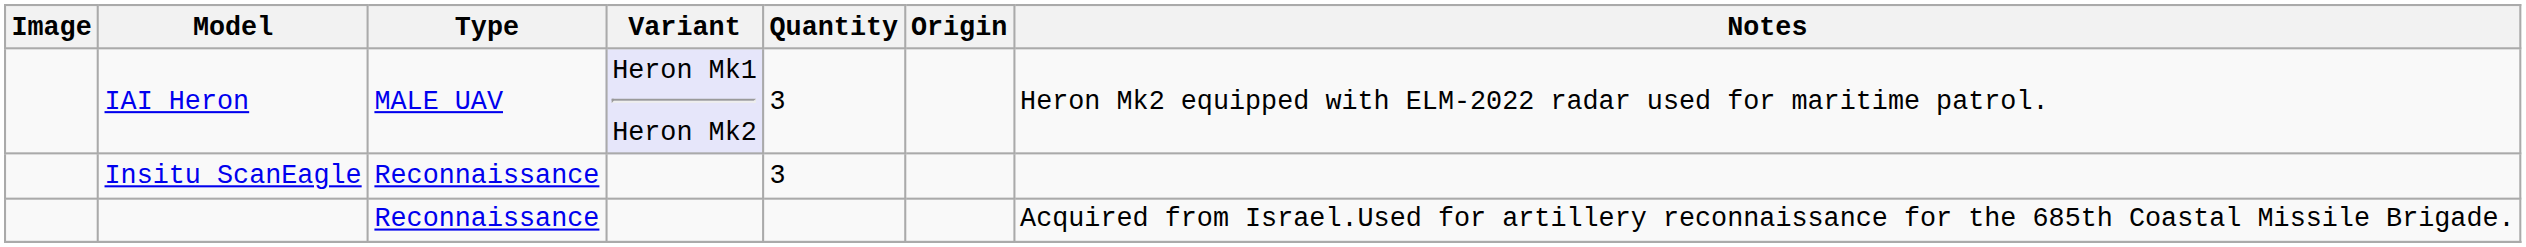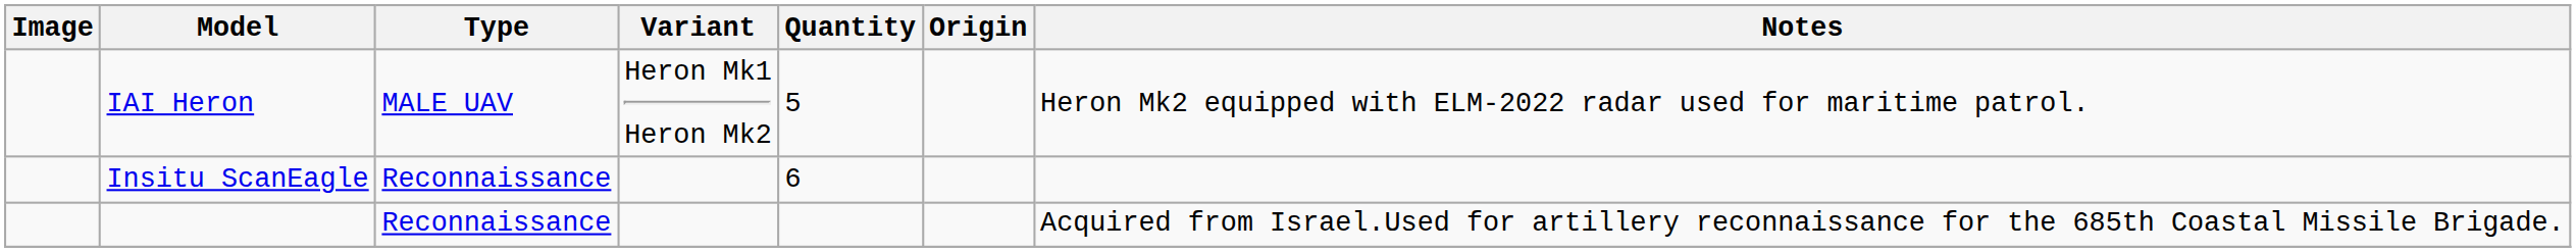 <table class="wikitable">
 <tr>
 <th style="text-align: center;">Image</th>
 <th style="text-align: center;">Model</th>
 <th style="text-align: center;">Type</th>
 <th style="text-align: center;">Variant</th>
 <th>Quantity</th>
 <th style="text-align: center;">Origin</th>
 <th>Notes</th>
 </tr>
 <tr>
 <td></td>
 <td><a href='#'>IAI Heron</a></td>
 <td><a href='#'>MALE UAV</a></td>
-<td style="background: lavender;">Heron Mk1<hr>Heron Mk2</td>
-<td>3</td>
+<td>Heron Mk1<hr>Heron Mk2</td>
+<td>5</td>
 <td></td>
 <td>Heron Mk2 equipped with ELM-2022 radar used for maritime patrol.</td>
 </tr>
 <tr>
 <td></td>
 <td><a href='#'>Insitu ScanEagle</a></td>
 <td><a href='#'>Reconnaissance</a></td>
 <td></td>
-<td>3</td>
+<td>6</td>
 <td></td>
 <td></td>
 </tr>
 <tr>
 <td></td>
 <td></td>
 <td><a href='#'>Reconnaissance</a></td>
 <td></td>
 <td></td>
 <td></td>
 <td>Acquired from Israel.Used for artillery reconnaissance for the 685th Coastal Missile Brigade.</td>
 </tr>
 <tr>
 </tr>
 </table>
